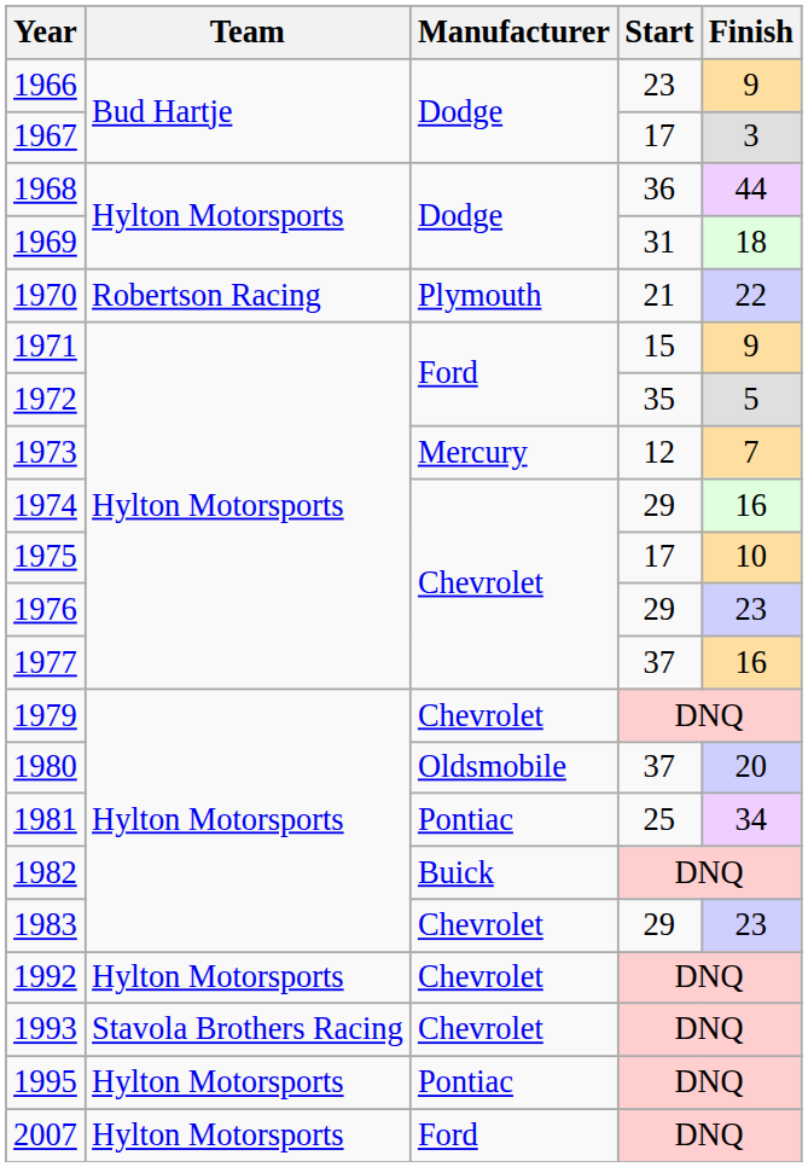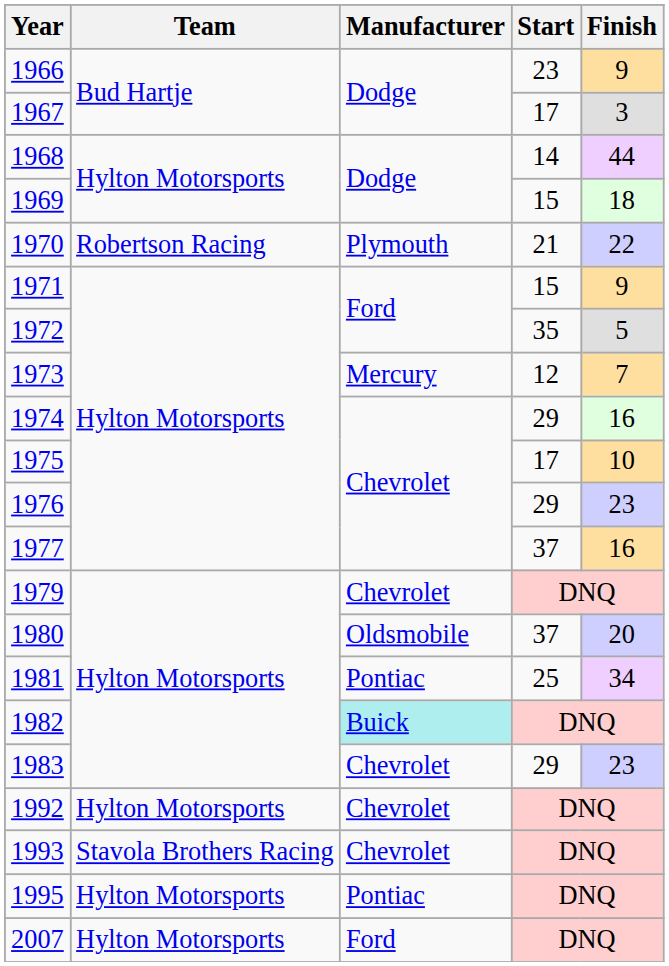 <table class="wikitable" style="font-size: 90%;">
 <tr>
 <th>Year</th>
 <th>Team</th>
 <th>Manufacturer</th>
 <th>Start</th>
 <th>Finish</th>
 </tr>
 <tr>
 <td><a href='#'>1966</a></td>
 <td rowspan=2><a href='#'>Bud Hartje</a></td>
 <td rowspan=2><a href='#'>Dodge</a></td>
 <td align=center>23</td>
 <td align=center style="background:#FFDF9F;">9</td>
 </tr>
 <tr>
 <td><a href='#'>1967</a></td>
 <td align=center>17</td>
 <td align=center style="background:#DFDFDF;">3</td>
 </tr>
 <tr>
 <td><a href='#'>1968</a></td>
 <td rowspan=2><a href='#'>Hylton Motorsports</a></td>
 <td rowspan=2><a href='#'>Dodge</a></td>
-<td align=center>36</td>
+<td align=center>14</td>
 <td align=center style="background:#EFCFFF;">44</td>
 </tr>
 <tr>
 <td><a href='#'>1969</a></td>
-<td align=center>31</td>
+<td align=center>15</td>
 <td align=center style="background:#DFFFDF;">18</td>
 </tr>
 <tr>
 <td><a href='#'>1970</a></td>
 <td><a href='#'>Robertson Racing</a></td>
 <td><a href='#'>Plymouth</a></td>
 <td align=center>21</td>
 <td align=center style="background:#CFCFFF;">22</td>
 </tr>
 <tr>
 <td><a href='#'>1971</a></td>
 <td rowspan=7><a href='#'>Hylton Motorsports</a></td>
 <td rowspan=2><a href='#'>Ford</a></td>
 <td align=center>15</td>
 <td align=center style="background:#FFDF9F;">9</td>
 </tr>
 <tr>
 <td><a href='#'>1972</a></td>
 <td align=center>35</td>
 <td align=center style="background:#DFDFDF;">5</td>
 </tr>
 <tr>
 <td><a href='#'>1973</a></td>
 <td><a href='#'>Mercury</a></td>
 <td align=center>12</td>
 <td align=center style="background:#FFDF9F;">7</td>
 </tr>
 <tr>
 <td><a href='#'>1974</a></td>
 <td rowspan=4><a href='#'>Chevrolet</a></td>
 <td align=center>29</td>
 <td align=center style="background:#DFFFDF;">16</td>
 </tr>
 <tr>
 <td><a href='#'>1975</a></td>
 <td align=center>17</td>
 <td align=center style="background:#FFDF9F;">10</td>
 </tr>
 <tr>
 <td><a href='#'>1976</a></td>
 <td align=center>29</td>
 <td align=center style="background:#CFCFFF;">23</td>
 </tr>
 <tr>
 <td><a href='#'>1977</a></td>
 <td align=center>37</td>
 <td align=center style="background:#FFDF9F;">16</td>
 </tr>
 <tr>
 <td><a href='#'>1979</a></td>
 <td rowspan=5><a href='#'>Hylton Motorsports</a></td>
 <td><a href='#'>Chevrolet</a></td>
 <td align=center colspan=2 style="background:#FFCFCF;">DNQ</td>
 </tr>
 <tr>
 <td><a href='#'>1980</a></td>
 <td><a href='#'>Oldsmobile</a></td>
 <td align=center>37</td>
 <td align=center style="background:#CFCFFF;">20</td>
 </tr>
 <tr>
 <td><a href='#'>1981</a></td>
 <td><a href='#'>Pontiac</a></td>
 <td align=center>25</td>
 <td align=center style="background:#EFCFFF;">34</td>
 </tr>
 <tr>
 <td><a href='#'>1982</a></td>
-<td><a href='#'>Buick</a></td>
+<td style="background: paleturquoise;"><a href='#'>Buick</a></td>
 <td align=center colspan=2 style="background:#FFCFCF;">DNQ</td>
 </tr>
 <tr>
 <td><a href='#'>1983</a></td>
 <td><a href='#'>Chevrolet</a></td>
 <td align=center>29</td>
 <td align=center style="background:#CFCFFF;">23</td>
 </tr>
 <tr>
 <td><a href='#'>1992</a></td>
 <td><a href='#'>Hylton Motorsports</a></td>
 <td><a href='#'>Chevrolet</a></td>
 <td align=center colspan=2 style="background:#FFCFCF;">DNQ</td>
 </tr>
 <tr>
 <td><a href='#'>1993</a></td>
 <td><a href='#'>Stavola Brothers Racing</a></td>
 <td><a href='#'>Chevrolet</a></td>
 <td align=center colspan=2 style="background:#FFCFCF;">DNQ</td>
 </tr>
 <tr>
 <td><a href='#'>1995</a></td>
 <td><a href='#'>Hylton Motorsports</a></td>
 <td><a href='#'>Pontiac</a></td>
 <td align=center colspan=2 style="background:#FFCFCF;">DNQ</td>
 </tr>
 <tr>
 <td><a href='#'>2007</a></td>
 <td><a href='#'>Hylton Motorsports</a></td>
 <td><a href='#'>Ford</a></td>
 <td align=center colspan=2 style="background:#FFCFCF;">DNQ</td>
 </tr>
 </table>
